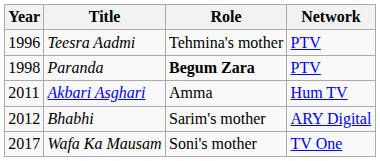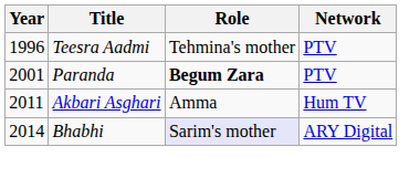 <table class="wikitable sortable plainrowheaders">
 <tr style="text-align:center;">
 <th scope="col">Year</th>
 <th scope="col">Title</th>
 <th scope="col">Role</th>
 <th scope="col">Network</th>
 </tr>
 <tr>
 <td>1996</td>
 <td><em>Teesra Aadmi</em></td>
 <td>Tehmina's mother</td>
 <td><a href='#'>PTV</a></td>
 </tr>
 <tr>
-<td>1998</td>
+<td>2001</td>
 <td><em>Paranda</em></td>
 <td><strong>Begum Zara</strong></td>
 <td><a href='#'>PTV</a></td>
 </tr>
 <tr>
 <td>2011</td>
 <td><em><a href='#'>Akbari Asghari</a></em></td>
 <td>Amma</td>
 <td><a href='#'>Hum TV</a></td>
 </tr>
 <tr>
-<td>2012</td>
+<td>2014</td>
 <td><em>Bhabhi</em></td>
-<td>Sarim's mother</td>
+<td style="background: lavender;">Sarim's mother</td>
 <td><a href='#'>ARY Digital</a></td>
 </tr>
-<tr>
-<td>2017</td>
-<td><em>Wafa Ka Mausam</em></td>
-<td>Soni's mother</td>
-<td><a href='#'>TV One</a></td>
-</tr>
 </table>
